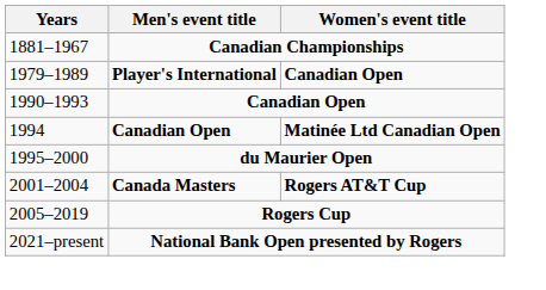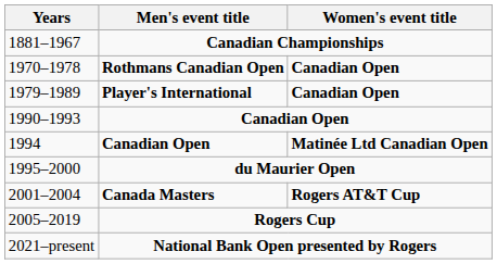 <table class=wikitable>
 <tr>
 <th>Years</th>
 <th>Men's event title</th>
 <th>Women's event title</th>
 </tr>
 <tr>
 <td>1881–1967</td>
 <td colspan=2 align=center><strong>Canadian Championships</strong></td>
+</tr>
+<tr>
+<td>1970–1978</td>
+<td><strong>Rothmans Canadian Open</strong></td>
+<td><strong>Canadian Open</strong></td>
 </tr>
 <tr>
 <td>1979–1989</td>
 <td><strong>Player's International</strong></td>
 <td><strong>Canadian Open</strong></td>
 </tr>
 <tr>
 <td>1990–1993</td>
 <td colspan=2 align=center><strong>Canadian Open</strong></td>
 </tr>
 <tr>
 <td>1994</td>
 <td><strong>Canadian Open</strong></td>
 <td><strong>Matinée Ltd Canadian Open</strong></td>
 </tr>
 <tr>
 <td>1995–2000</td>
 <td colspan=2 align=center><strong>du Maurier Open</strong></td>
 </tr>
 <tr>
 <td>2001–2004</td>
 <td><strong>Canada Masters</strong></td>
 <td><strong>Rogers AT&T Cup</strong></td>
 </tr>
 <tr>
 <td>2005–2019</td>
 <td colspan=2 align=center><strong>Rogers Cup</strong></td>
 </tr>
 <tr>
 <td>2021–present</td>
 <td colspan=2 align=center><strong>National Bank Open presented by Rogers</strong></td>
 </tr>
 </table>
